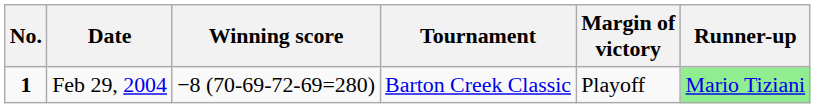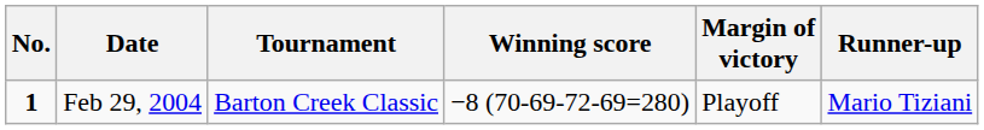 <table class="wikitable" style="font-size:95%;">
 <tr>
 <th>No.</th>
 <th>Date</th>
+<th>Tournament</th>
 <th>Winning score</th>
-<th>Tournament</th>
 <th>Margin of<br>victory</th>
 <th>Runner-up</th>
 </tr>
 <tr>
 <td align=center><strong>1</strong></td>
 <td align=right>Feb 29, <a href='#'>2004</a></td>
+<td><a href='#'>Barton Creek Classic</a></td>
 <td>−8 (70-69-72-69=280)</td>
-<td><a href='#'>Barton Creek Classic</a></td>
 <td>Playoff</td>
-<td style="background: lightgreen;"> <a href='#'>Mario Tiziani</a></td>
+<td> <a href='#'>Mario Tiziani</a></td>
 </tr>
 </table>
